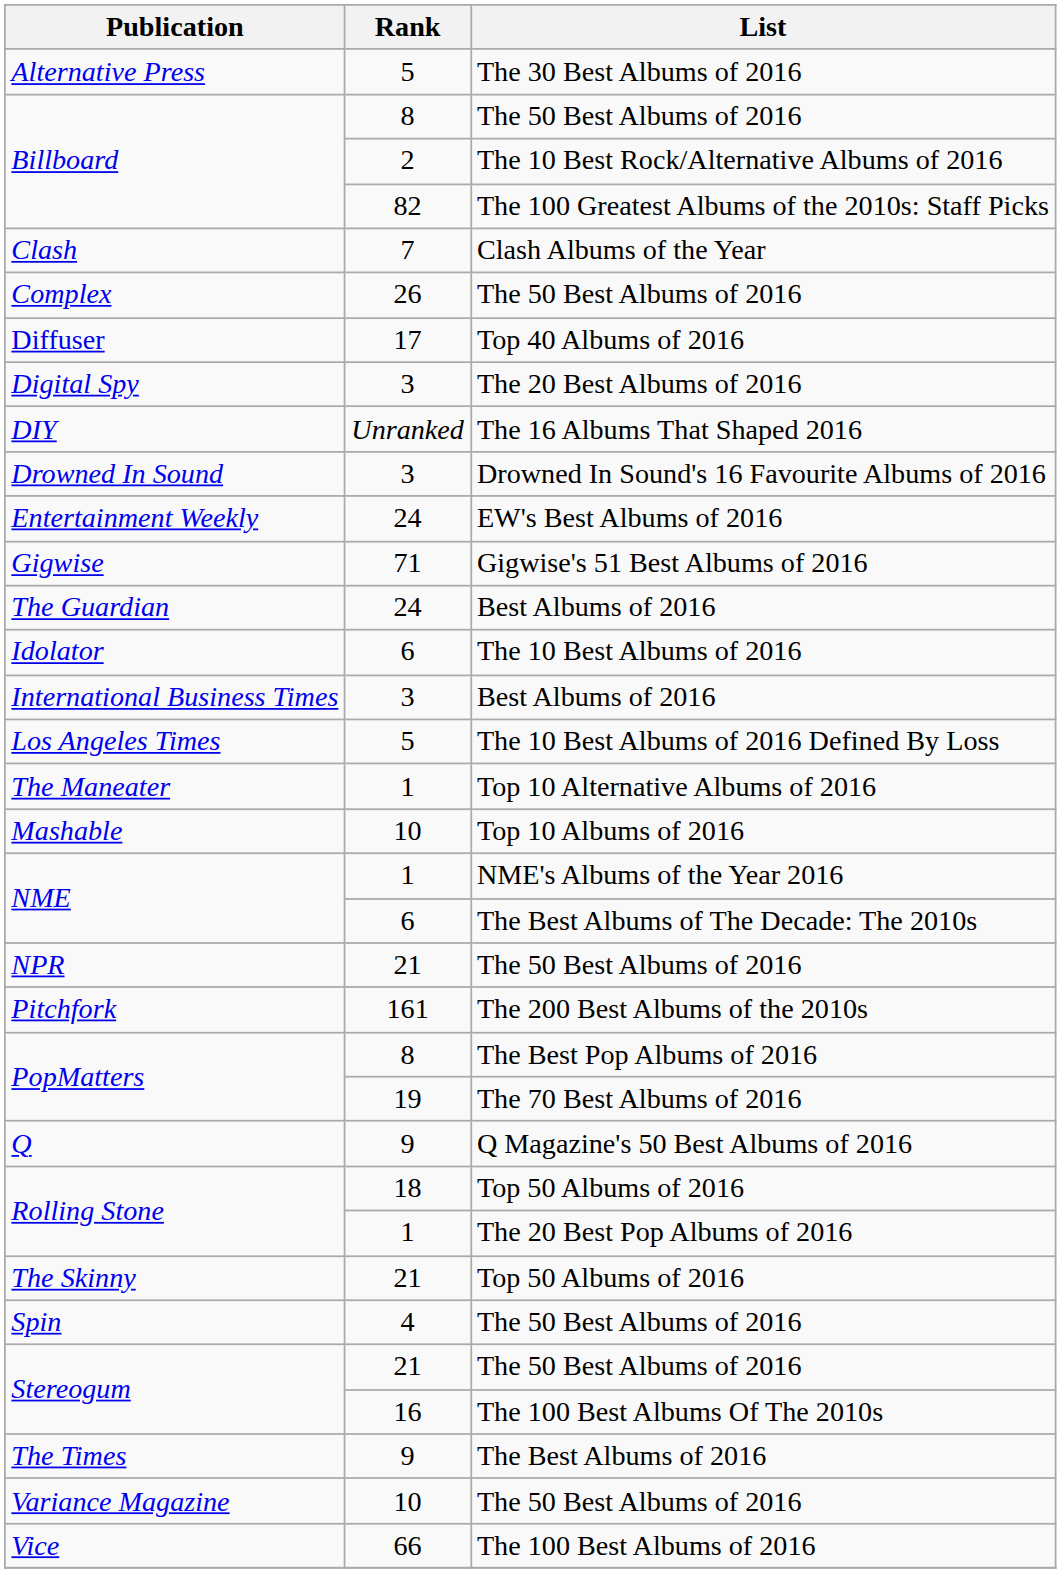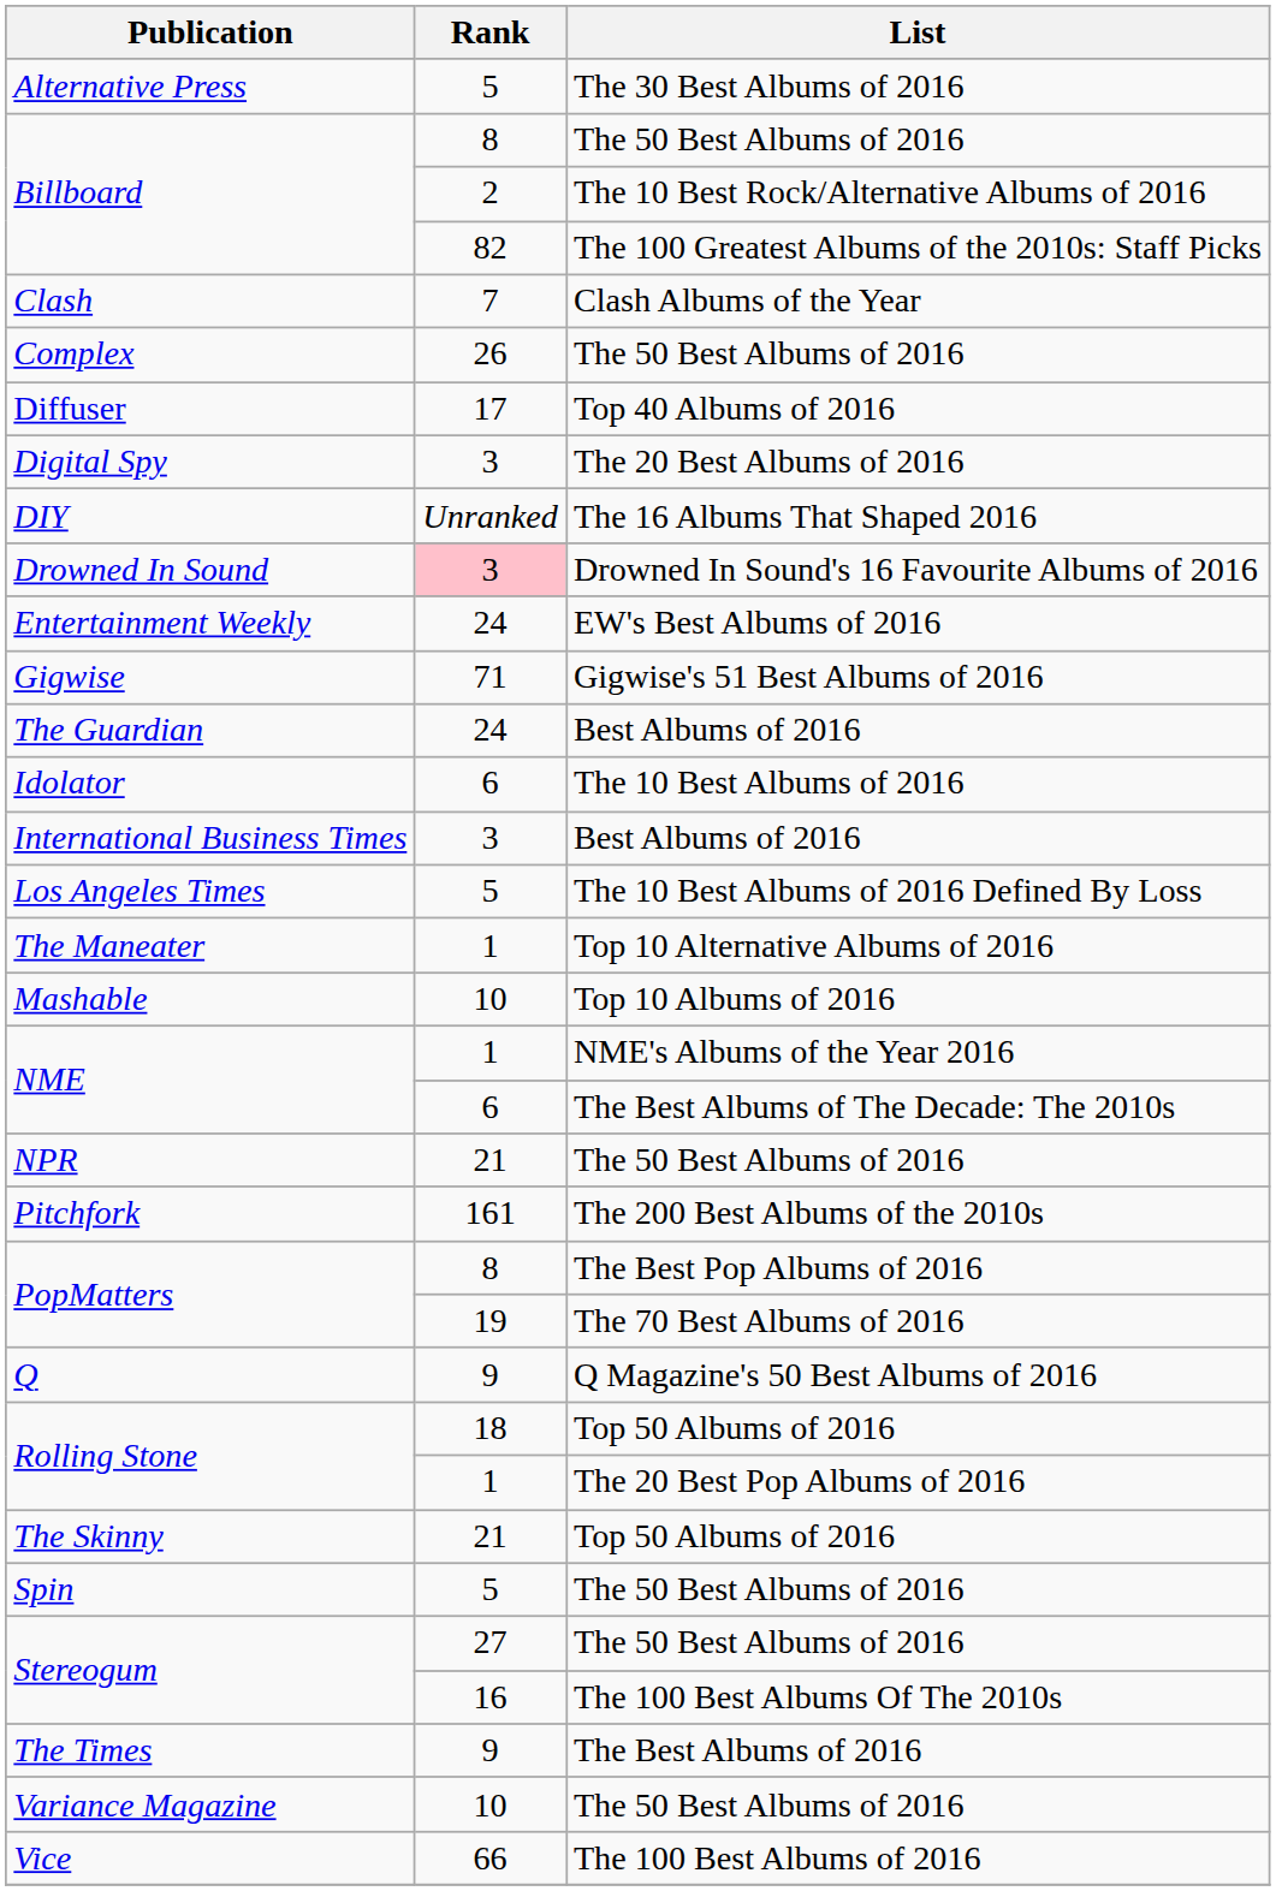 <table class="wikitable sortable">
 <tr>
 <th>Publication</th>
 <th>Rank</th>
 <th>List</th>
 </tr>
 <tr>
 <td><em><a href='#'>Alternative Press</a></em></td>
 <td align=center>5</td>
 <td>The 30 Best Albums of 2016</td>
 </tr>
 <tr>
 <td rowspan="3"><em><a href='#'>Billboard</a></em></td>
 <td align=center>8</td>
 <td>The 50 Best Albums of 2016</td>
 </tr>
 <tr>
 <td align=center>2</td>
 <td>The 10 Best Rock/Alternative Albums of 2016</td>
 </tr>
 <tr>
 <td align=center>82</td>
 <td>The 100 Greatest Albums of the 2010s: Staff Picks</td>
 </tr>
 <tr>
 <td><em><a href='#'>Clash</a></em></td>
 <td align=center>7</td>
 <td>Clash Albums of the Year</td>
 </tr>
 <tr>
 <td><em><a href='#'>Complex</a></em></td>
 <td align=center>26</td>
 <td>The 50 Best Albums of 2016</td>
 </tr>
 <tr>
 <td><a href='#'>Diffuser</a></td>
 <td align=center>17</td>
 <td>Top 40 Albums of 2016</td>
 </tr>
 <tr>
 <td><em><a href='#'>Digital Spy</a></em></td>
 <td align=center>3</td>
 <td>The 20 Best Albums of 2016</td>
 </tr>
 <tr>
 <td><em><a href='#'>DIY</a></em></td>
 <td align=center><em>Unranked</em></td>
 <td>The 16 Albums That Shaped 2016</td>
 </tr>
 <tr>
 <td><em><a href='#'>Drowned In Sound</a></em></td>
-<td align=center>3</td>
+<td align=center style="background: pink;">3</td>
 <td>Drowned In Sound's 16 Favourite Albums of 2016</td>
 </tr>
 <tr>
 <td><em><a href='#'>Entertainment Weekly</a></em></td>
 <td align=center>24</td>
 <td>EW's Best Albums of 2016</td>
 </tr>
 <tr>
 <td><em><a href='#'>Gigwise</a></em></td>
 <td align=center>71</td>
 <td>Gigwise's 51 Best Albums of 2016</td>
 </tr>
 <tr>
 <td><em><a href='#'>The Guardian</a></em></td>
 <td align=center>24</td>
 <td>Best Albums of 2016</td>
 </tr>
 <tr>
 <td><em><a href='#'>Idolator</a></em></td>
 <td align=center>6</td>
 <td>The 10 Best Albums of 2016</td>
 </tr>
 <tr>
 <td><em><a href='#'>International Business Times</a></em></td>
 <td align=center>3</td>
 <td>Best Albums of 2016</td>
 </tr>
 <tr>
 <td><em><a href='#'>Los Angeles Times</a></em></td>
 <td align=center>5</td>
 <td>The 10 Best Albums of 2016 Defined By Loss</td>
 </tr>
 <tr>
 <td><em><a href='#'>The Maneater</a></em></td>
 <td align=center>1</td>
 <td>Top 10 Alternative Albums of 2016</td>
 </tr>
 <tr>
 <td><em><a href='#'>Mashable</a></em></td>
 <td align=center>10</td>
 <td>Top 10 Albums of 2016</td>
 </tr>
 <tr>
 <td rowspan="2"><em><a href='#'>NME</a></em></td>
 <td align=center>1</td>
 <td>NME's Albums of the Year 2016</td>
 </tr>
 <tr>
 <td align=center>6</td>
 <td>The Best Albums of The Decade: The 2010s</td>
 </tr>
 <tr>
 <td><em><a href='#'>NPR</a></em></td>
 <td align=center>21</td>
 <td>The 50 Best Albums of 2016</td>
 </tr>
 <tr>
 <td><a href='#'><em>Pitchfork</em></a></td>
 <td align=center>161</td>
 <td>The 200 Best Albums of the 2010s</td>
 </tr>
 <tr>
 <td rowspan="2"><em><a href='#'>PopMatters</a></em></td>
 <td align="center">8</td>
 <td>The Best Pop Albums of 2016</td>
 </tr>
 <tr>
 <td align="center">19</td>
 <td>The 70 Best Albums of 2016</td>
 </tr>
 <tr>
 <td><em><a href='#'>Q</a></em></td>
 <td align=center>9</td>
 <td>Q Magazine's 50 Best Albums of 2016</td>
 </tr>
 <tr>
 <td rowspan="2"><em><a href='#'>Rolling Stone</a></em></td>
 <td align=center>18</td>
 <td>Top 50 Albums of 2016</td>
 </tr>
 <tr>
 <td align=center>1</td>
 <td>The 20 Best Pop Albums of 2016</td>
 </tr>
 <tr>
 <td><em><a href='#'>The Skinny</a></em></td>
 <td align=center>21</td>
 <td>Top 50 Albums of 2016</td>
 </tr>
 <tr>
 <td><em><a href='#'>Spin</a></em></td>
-<td align=center>4</td>
+<td align=center>5</td>
 <td>The 50 Best Albums of 2016</td>
 </tr>
 <tr>
 <td rowspan="2"><em><a href='#'>Stereogum</a></em></td>
-<td align=center>21</td>
+<td align=center>27</td>
 <td>The 50 Best Albums of 2016</td>
 </tr>
 <tr>
 <td align=center>16</td>
 <td>The 100 Best Albums Of The 2010s</td>
 </tr>
 <tr>
 <td><em><a href='#'>The Times</a></em></td>
 <td align=center>9</td>
 <td>The Best Albums of 2016</td>
 </tr>
 <tr>
 <td><em><a href='#'>Variance Magazine</a></em></td>
 <td align=center>10</td>
 <td>The 50 Best Albums of 2016</td>
 </tr>
 <tr>
 <td><em><a href='#'>Vice</a></em></td>
 <td align=center>66</td>
 <td>The 100 Best Albums of 2016</td>
 </tr>
 <tr>
 </tr>
 </table>
